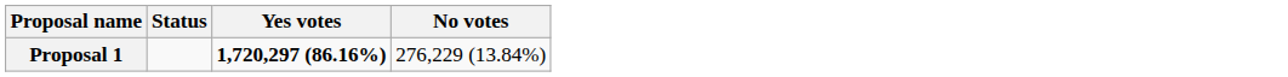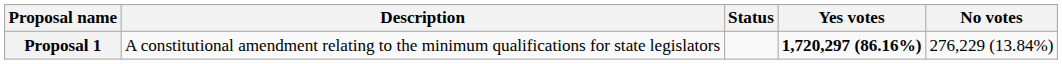 <table class="wikitable sortable plainrowheaders">
 <tr>
 <th scope="col">Proposal name</th>
+<th class="unsortable" scope="col">Description</th>
 <th scope="col">Status</th>
 <th scope="col">Yes votes</th>
 <th scope="col">No votes</th>
 </tr>
 <tr>
 <th scope="row">Proposal 1</th>
+<td>A constitutional amendment relating to the minimum qualifications for state legislators</td>
 <td></td>
 <td><strong>1,720,297 (86.16%)</strong></td>
 <td>276,229 (13.84%)</td>
 </tr>
 </table>
